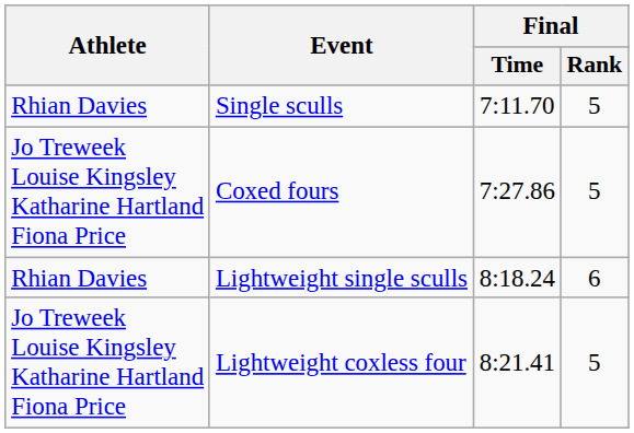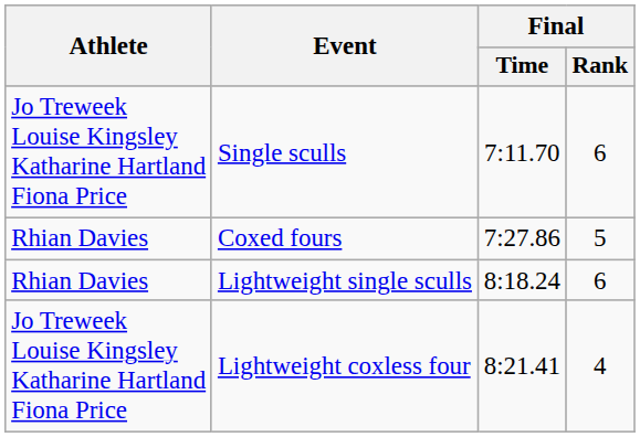 <table class="wikitable" style="font-size:90%">
 <tr>
 <th rowspan="2">Athlete</th>
 <th rowspan="2">Event</th>
 <th colspan="2">Final</th>
 </tr>
 <tr style="font-size:95%">
 <th>Time</th>
 <th>Rank</th>
 </tr>
 <tr align=center>
-<td align=left><a href='#'>Rhian Davies</a></td>
+<td align=left><a href='#'>Jo Treweek</a><br><a href='#'>Louise Kingsley</a><br><a href='#'>Katharine Hartland</a><br><a href='#'>Fiona Price</a></td>
 <td align=left><a href='#'>Single sculls</a></td>
 <td>7:11.70</td>
-<td>5</td>
+<td>6</td>
 </tr>
 <tr align=center>
-<td align=left><a href='#'>Jo Treweek</a><br><a href='#'>Louise Kingsley</a><br><a href='#'>Katharine Hartland</a><br><a href='#'>Fiona Price</a></td>
+<td align=left><a href='#'>Rhian Davies</a></td>
 <td align=left><a href='#'>Coxed fours</a></td>
 <td>7:27.86</td>
 <td>5</td>
 </tr>
 <tr align=center>
 <td align=left><a href='#'>Rhian Davies</a></td>
 <td align=left><a href='#'>Lightweight single sculls</a></td>
 <td>8:18.24</td>
 <td>6</td>
 </tr>
 <tr align=center>
 <td align=left><a href='#'>Jo Treweek</a><br><a href='#'>Louise Kingsley</a><br><a href='#'>Katharine Hartland</a><br><a href='#'>Fiona Price</a></td>
 <td align=left><a href='#'>Lightweight coxless four</a></td>
 <td>8:21.41</td>
-<td>5</td>
+<td>4</td>
 </tr>
 </table>
